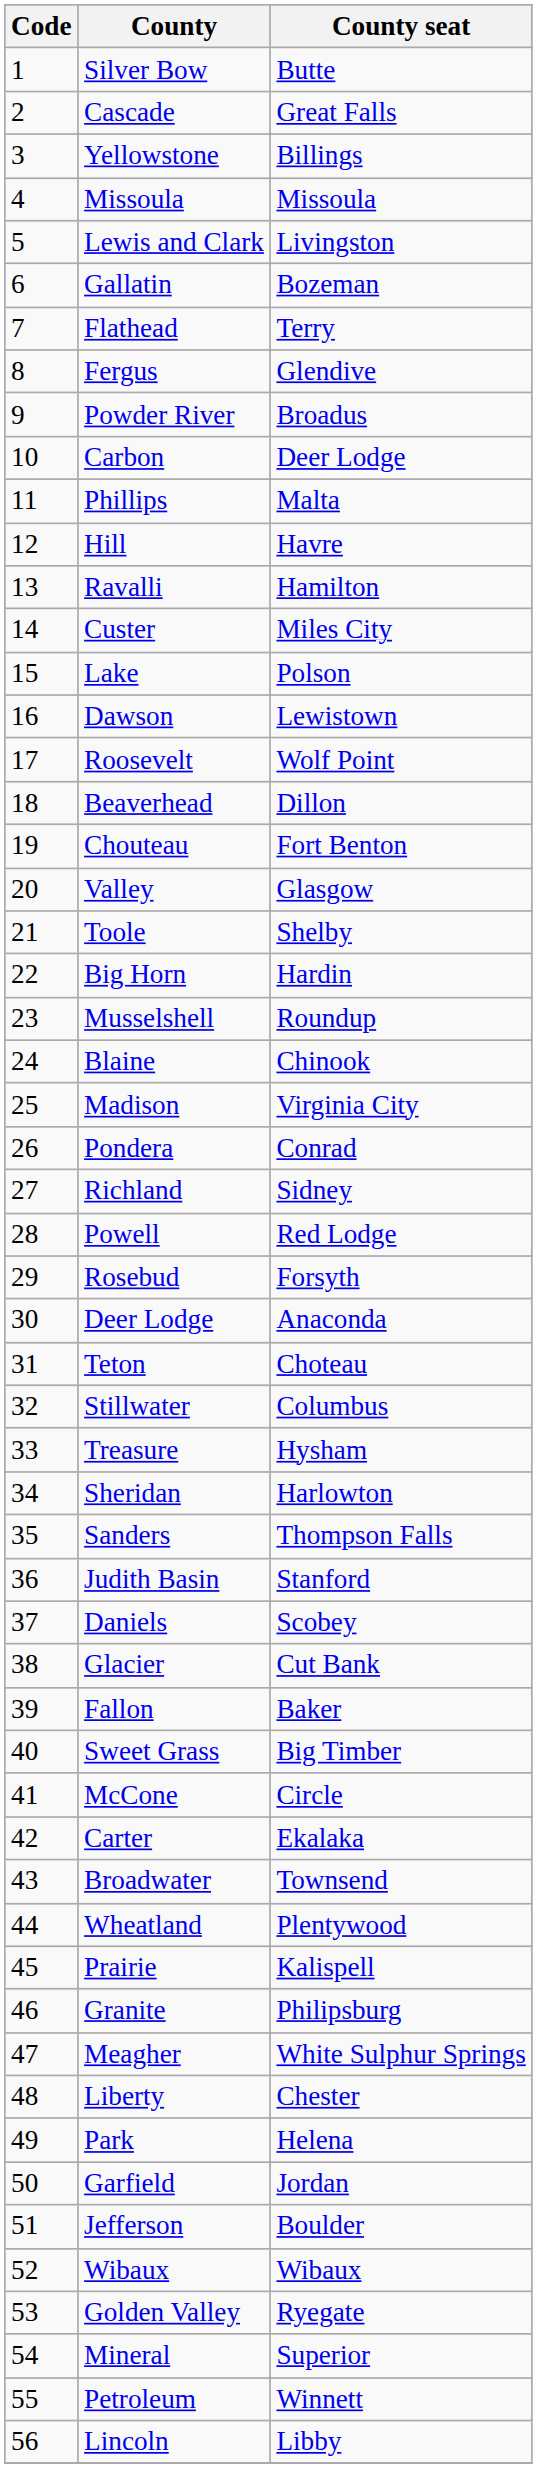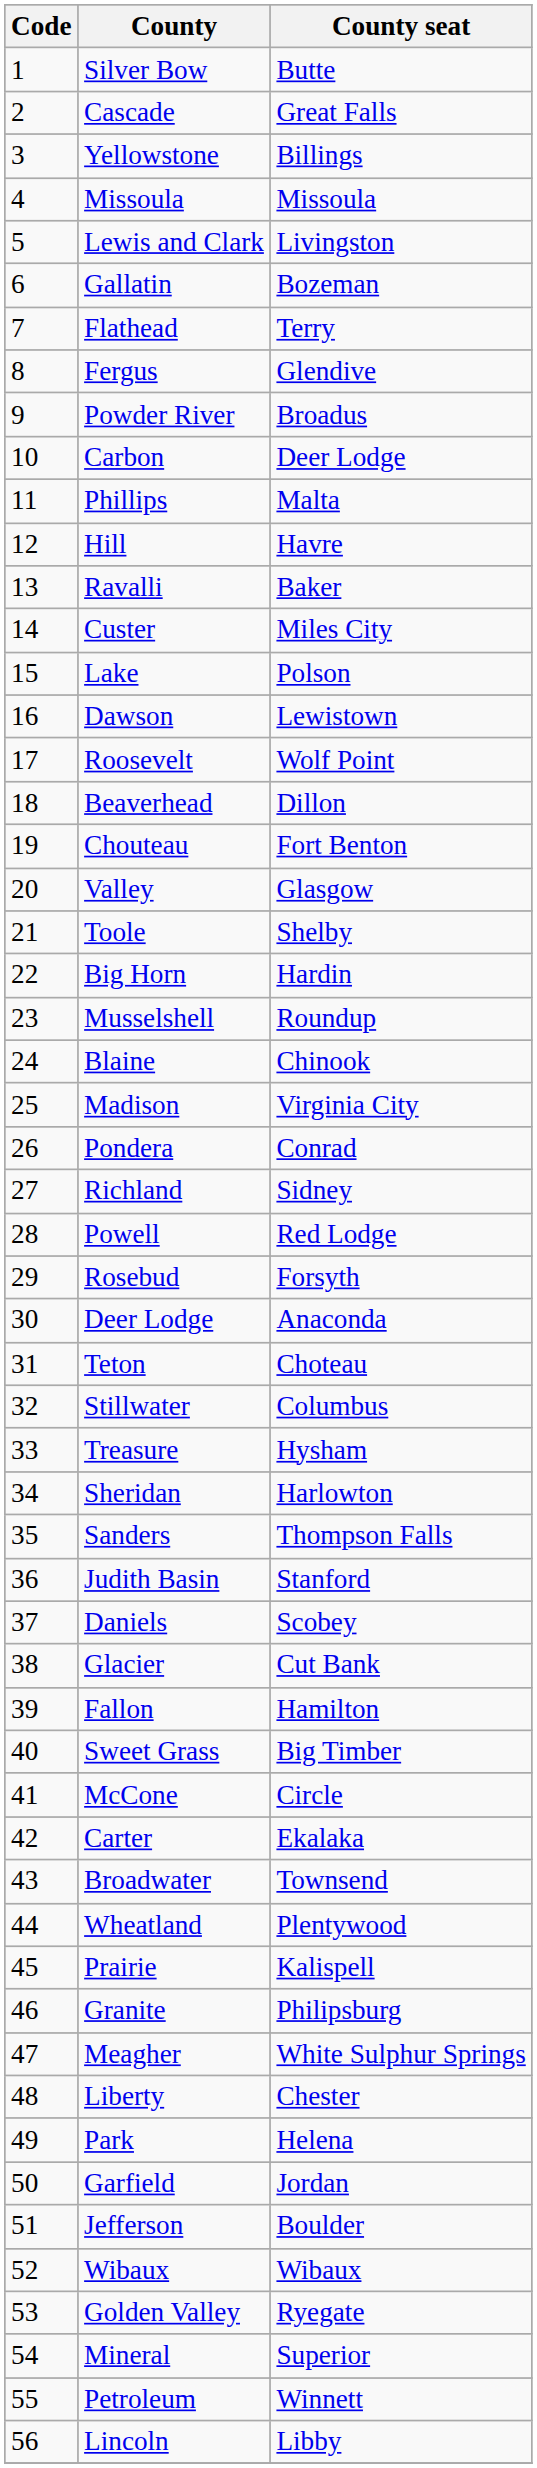 <table class="wikitable sortable">
 <tr>
 <th>Code</th>
 <th>County</th>
 <th>County seat</th>
 </tr>
 <tr>
 <td>1</td>
 <td><a href='#'>Silver Bow</a></td>
 <td><a href='#'>Butte</a></td>
 </tr>
 <tr>
 <td>2</td>
 <td><a href='#'>Cascade</a></td>
 <td><a href='#'>Great Falls</a></td>
 </tr>
 <tr>
 <td>3</td>
 <td><a href='#'>Yellowstone</a></td>
 <td><a href='#'>Billings</a></td>
 </tr>
 <tr>
 <td>4</td>
 <td><a href='#'>Missoula</a></td>
 <td><a href='#'>Missoula</a></td>
 </tr>
 <tr>
 <td>5</td>
 <td><a href='#'>Lewis and Clark</a></td>
 <td><a href='#'>Livingston</a></td>
 </tr>
 <tr>
 <td>6</td>
 <td><a href='#'>Gallatin</a></td>
 <td><a href='#'>Bozeman</a></td>
 </tr>
 <tr>
 <td>7</td>
 <td><a href='#'>Flathead</a></td>
 <td><a href='#'>Terry</a></td>
 </tr>
 <tr>
 <td>8</td>
 <td><a href='#'>Fergus</a></td>
 <td><a href='#'>Glendive</a></td>
 </tr>
 <tr>
 <td>9</td>
 <td><a href='#'>Powder River</a></td>
 <td><a href='#'>Broadus</a></td>
 </tr>
 <tr>
 <td>10</td>
 <td><a href='#'>Carbon</a></td>
 <td><a href='#'>Deer Lodge</a></td>
 </tr>
 <tr>
 <td>11</td>
 <td><a href='#'>Phillips</a></td>
 <td><a href='#'>Malta</a></td>
 </tr>
 <tr>
 <td>12</td>
 <td><a href='#'>Hill</a></td>
 <td><a href='#'>Havre</a></td>
 </tr>
 <tr>
 <td>13</td>
 <td><a href='#'>Ravalli</a></td>
-<td><a href='#'>Hamilton</a></td>
+<td><a href='#'>Baker</a></td>
 </tr>
 <tr>
 <td>14</td>
 <td><a href='#'>Custer</a></td>
 <td><a href='#'>Miles City</a></td>
 </tr>
 <tr>
 <td>15</td>
 <td><a href='#'>Lake</a></td>
 <td><a href='#'>Polson</a></td>
 </tr>
 <tr>
 <td>16</td>
 <td><a href='#'>Dawson</a></td>
 <td><a href='#'>Lewistown</a></td>
 </tr>
 <tr>
 <td>17</td>
 <td><a href='#'>Roosevelt</a></td>
 <td><a href='#'>Wolf Point</a></td>
 </tr>
 <tr>
 <td>18</td>
 <td><a href='#'>Beaverhead</a></td>
 <td><a href='#'>Dillon</a></td>
 </tr>
 <tr>
 <td>19</td>
 <td><a href='#'>Chouteau</a></td>
 <td><a href='#'>Fort Benton</a></td>
 </tr>
 <tr>
 <td>20</td>
 <td><a href='#'>Valley</a></td>
 <td><a href='#'>Glasgow</a></td>
 </tr>
 <tr>
 <td>21</td>
 <td><a href='#'>Toole</a></td>
 <td><a href='#'>Shelby</a></td>
 </tr>
 <tr>
 <td>22</td>
 <td><a href='#'>Big Horn</a></td>
 <td><a href='#'>Hardin</a></td>
 </tr>
 <tr>
 <td>23</td>
 <td><a href='#'>Musselshell</a></td>
 <td><a href='#'>Roundup</a></td>
 </tr>
 <tr>
 <td>24</td>
 <td><a href='#'>Blaine</a></td>
 <td><a href='#'>Chinook</a></td>
 </tr>
 <tr>
 <td>25</td>
 <td><a href='#'>Madison</a></td>
 <td><a href='#'>Virginia City</a></td>
 </tr>
 <tr>
 <td>26</td>
 <td><a href='#'>Pondera</a></td>
 <td><a href='#'>Conrad</a></td>
 </tr>
 <tr>
 <td>27</td>
 <td><a href='#'>Richland</a></td>
 <td><a href='#'>Sidney</a></td>
 </tr>
 <tr>
 <td>28</td>
 <td><a href='#'>Powell</a></td>
 <td><a href='#'>Red Lodge</a></td>
 </tr>
 <tr>
 <td>29</td>
 <td><a href='#'>Rosebud</a></td>
 <td><a href='#'>Forsyth</a></td>
 </tr>
 <tr>
 <td>30</td>
 <td><a href='#'>Deer Lodge</a></td>
 <td><a href='#'>Anaconda</a></td>
 </tr>
 <tr>
 <td>31</td>
 <td><a href='#'>Teton</a></td>
 <td><a href='#'>Choteau</a></td>
 </tr>
 <tr>
 <td>32</td>
 <td><a href='#'>Stillwater</a></td>
 <td><a href='#'>Columbus</a></td>
 </tr>
 <tr>
 <td>33</td>
 <td><a href='#'>Treasure</a></td>
 <td><a href='#'>Hysham</a></td>
 </tr>
 <tr>
 <td>34</td>
 <td><a href='#'>Sheridan</a></td>
 <td><a href='#'>Harlowton</a></td>
 </tr>
 <tr>
 <td>35</td>
 <td><a href='#'>Sanders</a></td>
 <td><a href='#'>Thompson Falls</a></td>
 </tr>
 <tr>
 <td>36</td>
 <td><a href='#'>Judith Basin</a></td>
 <td><a href='#'>Stanford</a></td>
 </tr>
 <tr>
 <td>37</td>
 <td><a href='#'>Daniels</a></td>
 <td><a href='#'>Scobey</a></td>
 </tr>
 <tr>
 <td>38</td>
 <td><a href='#'>Glacier</a></td>
 <td><a href='#'>Cut Bank</a></td>
 </tr>
 <tr>
 <td>39</td>
 <td><a href='#'>Fallon</a></td>
-<td><a href='#'>Baker</a></td>
+<td><a href='#'>Hamilton</a></td>
 </tr>
 <tr>
 <td>40</td>
 <td><a href='#'>Sweet Grass</a></td>
 <td><a href='#'>Big Timber</a></td>
 </tr>
 <tr>
 <td>41</td>
 <td><a href='#'>McCone</a></td>
 <td><a href='#'>Circle</a></td>
 </tr>
 <tr>
 <td>42</td>
 <td><a href='#'>Carter</a></td>
 <td><a href='#'>Ekalaka</a></td>
 </tr>
 <tr>
 <td>43</td>
 <td><a href='#'>Broadwater</a></td>
 <td><a href='#'>Townsend</a></td>
 </tr>
 <tr>
 <td>44</td>
 <td><a href='#'>Wheatland</a></td>
 <td><a href='#'>Plentywood</a></td>
 </tr>
 <tr>
 <td>45</td>
 <td><a href='#'>Prairie</a></td>
 <td><a href='#'>Kalispell</a></td>
 </tr>
 <tr>
 <td>46</td>
 <td><a href='#'>Granite</a></td>
 <td><a href='#'>Philipsburg</a></td>
 </tr>
 <tr>
 <td>47</td>
 <td><a href='#'>Meagher</a></td>
 <td><a href='#'>White Sulphur Springs</a></td>
 </tr>
 <tr>
 <td>48</td>
 <td><a href='#'>Liberty</a></td>
 <td><a href='#'>Chester</a></td>
 </tr>
 <tr>
 <td>49</td>
 <td><a href='#'>Park</a></td>
 <td><a href='#'>Helena</a></td>
 </tr>
 <tr>
 <td>50</td>
 <td><a href='#'>Garfield</a></td>
 <td><a href='#'>Jordan</a></td>
 </tr>
 <tr>
 <td>51</td>
 <td><a href='#'>Jefferson</a></td>
 <td><a href='#'>Boulder</a></td>
 </tr>
 <tr>
 <td>52</td>
 <td><a href='#'>Wibaux</a></td>
 <td><a href='#'>Wibaux</a></td>
 </tr>
 <tr>
 <td>53</td>
 <td><a href='#'>Golden Valley</a></td>
 <td><a href='#'>Ryegate</a></td>
 </tr>
 <tr>
 <td>54</td>
 <td><a href='#'>Mineral</a></td>
 <td><a href='#'>Superior</a></td>
 </tr>
 <tr>
 <td>55</td>
 <td><a href='#'>Petroleum</a></td>
 <td><a href='#'>Winnett</a></td>
 </tr>
 <tr>
 <td>56</td>
 <td><a href='#'>Lincoln</a></td>
 <td><a href='#'>Libby</a></td>
 </tr>
 <tr>
 </tr>
 </table>
